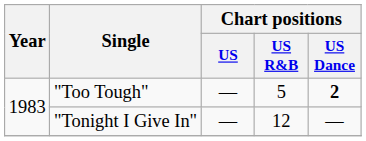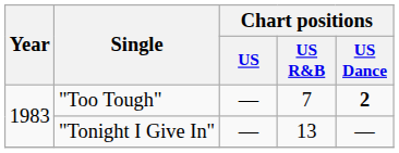 <table class="wikitable" style="text-align:center;">
 <tr>
 <th rowspan="2">Year</th>
 <th rowspan="2">Single</th>
 <th colspan="3">Chart positions</th>
 </tr>
 <tr style="font-size:smaller;">
 <th width="40"><a href='#'>US</a></th>
 <th width="40"><a href='#'>US<br>R&B</a></th>
 <th width="40"><a href='#'>US<br>Dance</a></th>
 </tr>
 <tr>
 <td rowspan="2">1983</td>
 <td align="left">"Too Tough"</td>
 <td>—</td>
-<td>5</td>
+<td>7</td>
 <td><strong>2</strong></td>
 </tr>
 <tr>
 <td align="left">"Tonight I Give In"</td>
 <td>—</td>
-<td>12</td>
+<td>13</td>
 <td>—</td>
 </tr>
 <tr>
 </tr>
 </table>
